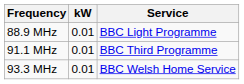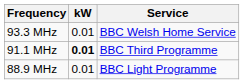 <table class="wikitable sortable">
 <tr>
 <th>Frequency</th>
 <th>kW</th>
 <th>Service</th>
 </tr>
 <tr>
+<td>93.3 MHz</td>
+<td>0.01</td>
+<td><a href='#'>BBC Welsh Home Service</a></td>
+</tr>
+<tr>
+<td>91.1 MHz</td>
+<td><strong>0.01</strong></td>
+<td><a href='#'>BBC Third Programme</a></td>
+</tr>
+<tr>
 <td>88.9 MHz</td>
 <td>0.01</td>
 <td><a href='#'>BBC Light Programme</a></td>
 </tr>
-<tr>
-<td>91.1 MHz</td>
-<td>0.01</td>
-<td><a href='#'>BBC Third Programme</a></td>
-</tr>
-<tr>
-<td>93.3 MHz</td>
-<td>0.01</td>
-<td><a href='#'>BBC Welsh Home Service</a></td>
-</tr>
 </table>
